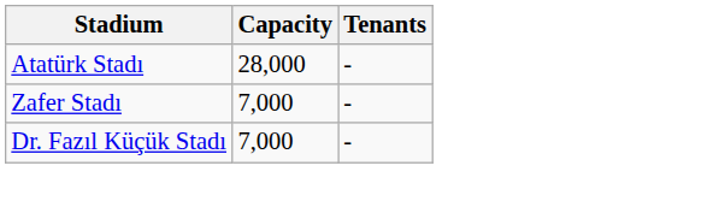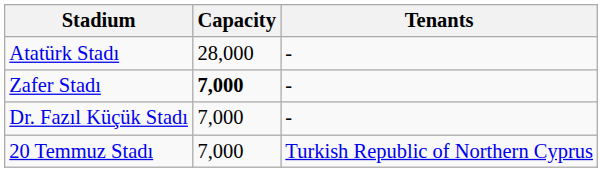 <table class="wikitable sortable">
 <tr>
 <th>Stadium</th>
 <th>Capacity</th>
 <th>Tenants</th>
 </tr>
 <tr>
 <td><a href='#'>Atatürk Stadı</a></td>
 <td>28,000</td>
 <td>-</td>
 </tr>
 <tr>
 <td><a href='#'>Zafer Stadı</a></td>
-<td>7,000</td>
+<td><strong>7,000</strong></td>
 <td>-</td>
 </tr>
 <tr>
 <td><a href='#'>Dr. Fazıl Küçük Stadı</a></td>
 <td>7,000</td>
 <td>-</td>
 </tr>
+<tr>
+<td><a href='#'>20 Temmuz Stadı</a></td>
+<td>7,000</td>
+<td><a href='#'>Turkish Republic of Northern Cyprus</a></td>
+</tr>
 </table>
